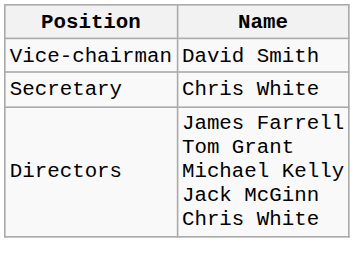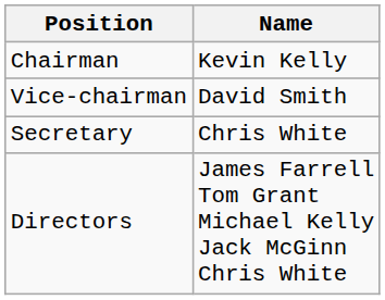 <table class="wikitable">
 <tr>
 <th>Position</th>
 <th>Name</th>
+</tr>
+<tr>
+<td>Chairman</td>
+<td>Kevin Kelly</td>
 </tr>
 <tr>
 <td>Vice-chairman</td>
 <td>David Smith</td>
 </tr>
 <tr>
 <td>Secretary</td>
 <td>Chris White</td>
 </tr>
 <tr>
 <td>Directors</td>
 <td>James Farrell<br>Tom Grant<br>Michael Kelly<br>Jack McGinn<br>Chris White</td>
 </tr>
 </table>
